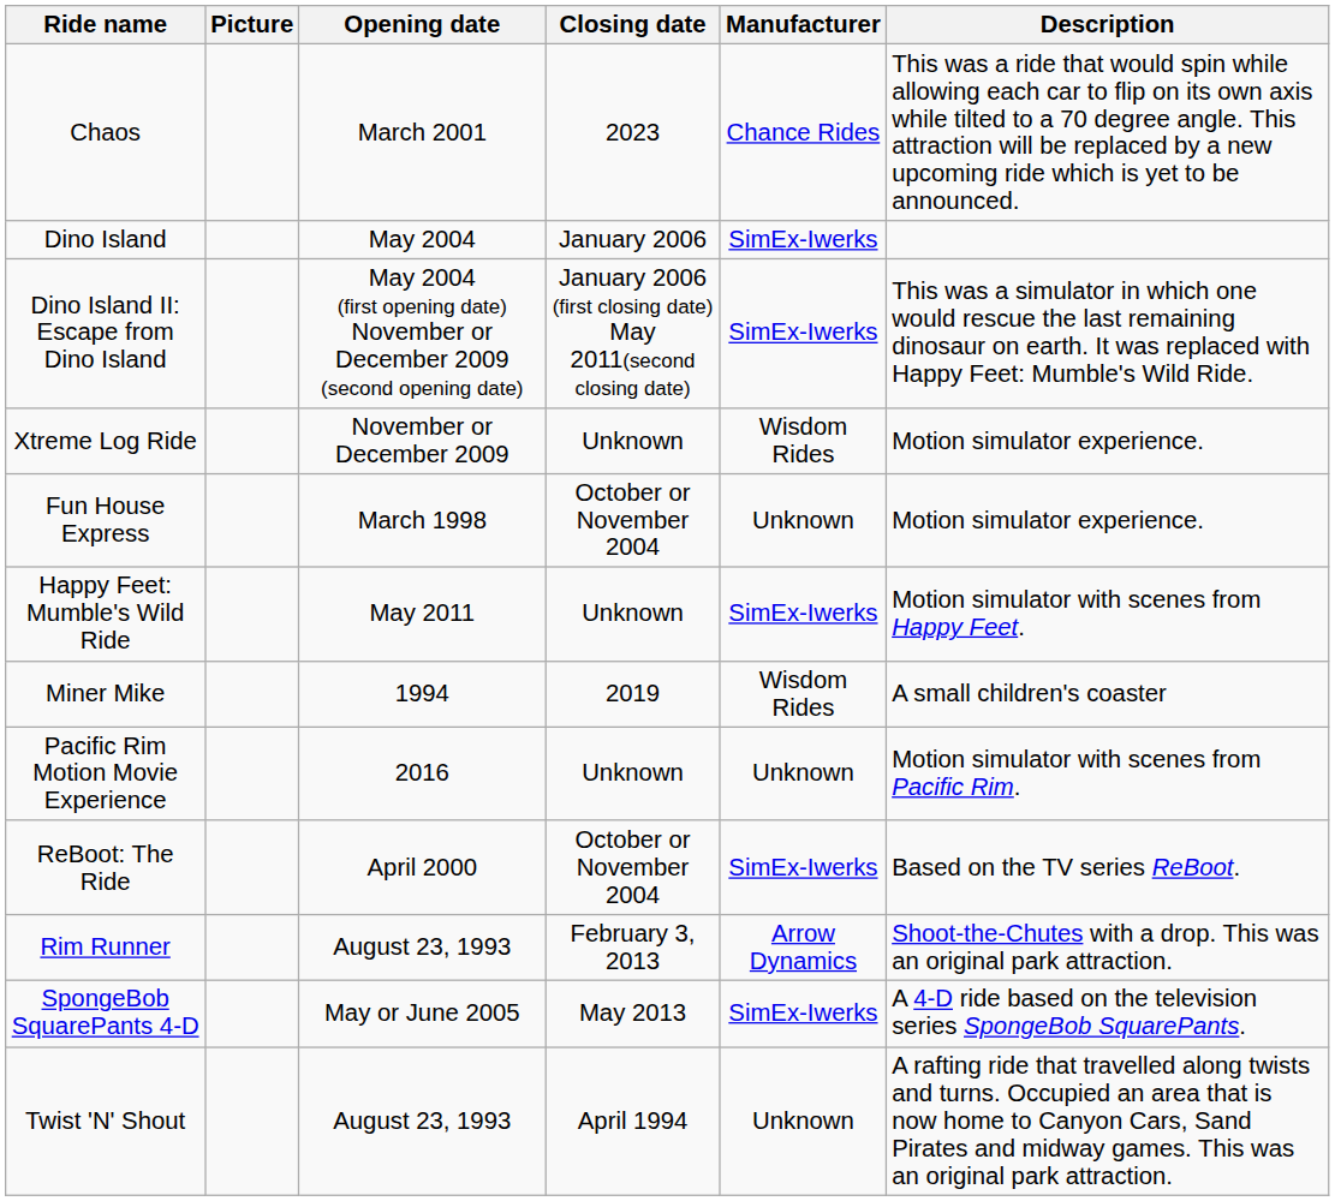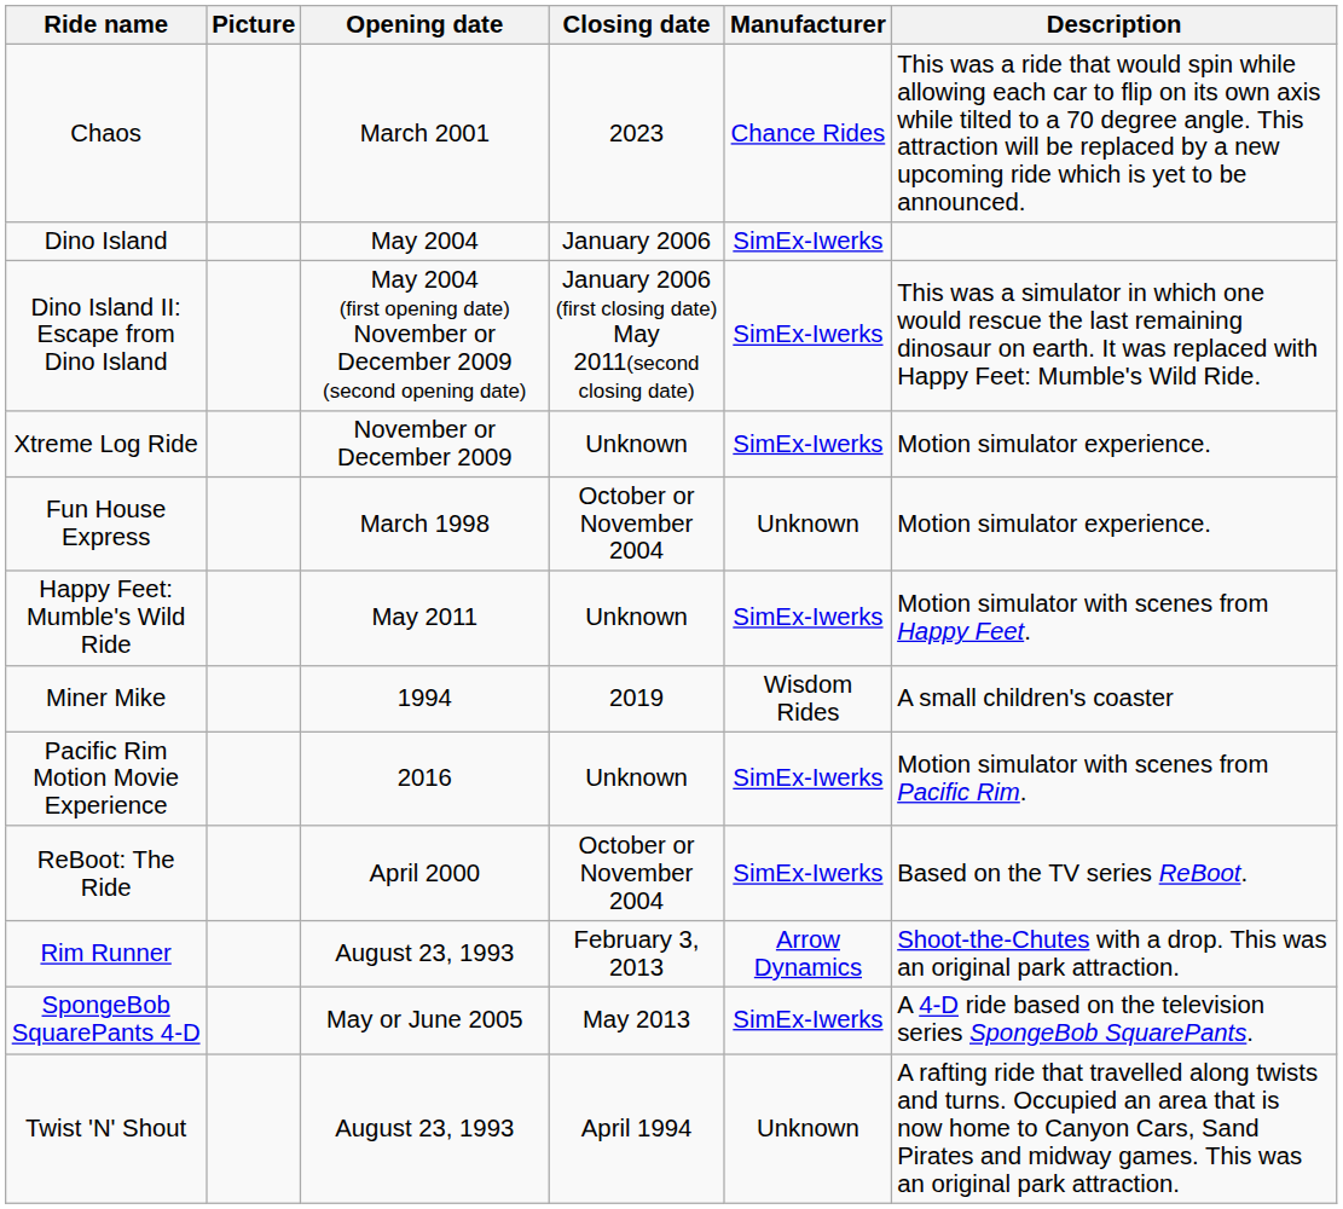 <table class="wikitable sortable" style="text-align: center">
 <tr>
 <th style="width:16%;">Ride name</th>
 <th>Picture</th>
 <th style="width:21%;">Opening date</th>
 <th style="width:14%;">Closing date</th>
 <th style="width:10%;">Manufacturer</th>
 <th style="width:65%;">Description</th>
 </tr>
 <tr>
 <td>Chaos</td>
 <td> </td>
 <td>March 2001</td>
 <td>2023</td>
 <td><a href='#'>Chance Rides</a></td>
 <td style="text-align:left;">This was a ride that would spin while allowing each car to flip on its own axis while tilted to a 70 degree angle. This attraction will be replaced by a new upcoming ride which is yet to be announced.</td>
 </tr>
 <tr>
 <td>Dino Island</td>
 <td> </td>
 <td> May 2004</td>
 <td>January 2006</td>
 <td><a href='#'>SimEx-Iwerks</a></td>
 <td></td>
 </tr>
 <tr>
 <td>Dino Island II: Escape from Dino Island</td>
 <td> </td>
 <td> May 2004<br><small>(first opening date)</small><br>November or December 2009<br><small>(second opening date)</small></td>
 <td>January 2006<br><small>(first closing date)</small><br>May 2011<small>(second closing date)</small></td>
 <td><a href='#'>SimEx-Iwerks</a></td>
 <td style="text-align:left;">This was a simulator in which one would rescue the last remaining dinosaur on earth. It was replaced with Happy Feet: Mumble's Wild Ride.</td>
 </tr>
 <tr>
 <td>Xtreme Log Ride</td>
 <td> </td>
 <td>November or December 2009</td>
 <td>Unknown</td>
-<td>Wisdom Rides</td>
+<td><a href='#'>SimEx-Iwerks</a></td>
 <td style="text-align:left;">Motion simulator experience.</td>
 </tr>
 <tr>
 <td>Fun House Express</td>
 <td> </td>
 <td>March 1998</td>
 <td>October or November 2004</td>
 <td>Unknown</td>
 <td style="text-align:left;">Motion simulator experience.</td>
 </tr>
 <tr>
 <td>Happy Feet: Mumble's Wild Ride</td>
 <td> </td>
 <td>May 2011</td>
 <td>Unknown</td>
 <td><a href='#'>SimEx-Iwerks</a></td>
 <td style="text-align:left;">Motion simulator with scenes from <em><a href='#'>Happy Feet</a></em>.</td>
 </tr>
 <tr>
 <td>Miner Mike</td>
 <td> </td>
 <td>1994</td>
 <td>2019</td>
 <td>Wisdom Rides</td>
 <td style="text-align:left;">A small children's coaster</td>
 </tr>
 <tr>
 <td>Pacific Rim Motion Movie Experience</td>
 <td> </td>
 <td>2016</td>
 <td>Unknown</td>
-<td>Unknown</td>
+<td><a href='#'>SimEx-Iwerks</a></td>
 <td style="text-align:left;">Motion simulator with scenes from <em><a href='#'>Pacific Rim</a></em>.</td>
 </tr>
 <tr>
 <td>ReBoot: The Ride</td>
 <td> </td>
 <td>April 2000</td>
 <td>October or November 2004</td>
 <td><a href='#'>SimEx-Iwerks</a></td>
 <td style="text-align:left;">Based on the TV series <em><a href='#'>ReBoot</a></em>.</td>
 </tr>
 <tr>
 <td><a href='#'>Rim Runner</a></td>
 <td><br></td>
 <td>August 23, 1993</td>
 <td>February 3, 2013</td>
 <td><a href='#'>Arrow Dynamics</a></td>
 <td style="text-align:left;"><a href='#'>Shoot-the-Chutes</a> with a  drop. This was an original park attraction.</td>
 </tr>
 <tr>
 <td><a href='#'>SpongeBob SquarePants 4-D</a></td>
 <td> </td>
 <td>May or June 2005</td>
 <td>May 2013</td>
 <td><a href='#'>SimEx-Iwerks</a></td>
 <td style="text-align:left;">A <a href='#'>4-D</a> ride based on the television series <em><a href='#'>SpongeBob SquarePants</a></em>.</td>
 </tr>
 <tr>
 <td>Twist 'N' Shout</td>
 <td> </td>
 <td>August 23, 1993</td>
 <td>April 1994</td>
 <td>Unknown</td>
 <td style="text-align:left;">A rafting ride that travelled along twists and turns. Occupied an area that is now home to Canyon Cars, Sand Pirates and midway games. This was an original park attraction.</td>
 </tr>
 </table>
